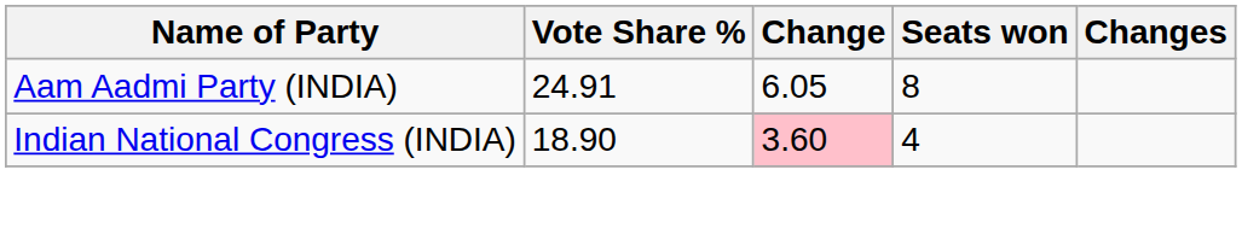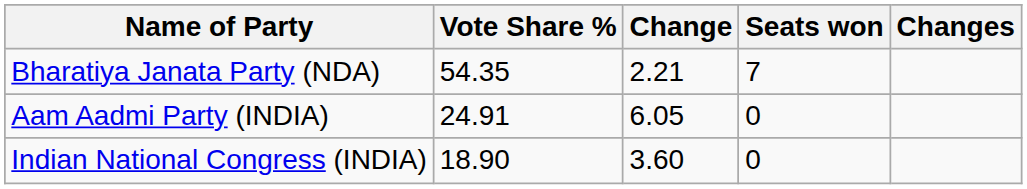 <table class="wikitable sortable">
 <tr>
 <th>Name of Party</th>
 <th>Vote Share % </th>
 <th>Change</th>
 <th>Seats won</th>
 <th>Changes</th>
 </tr>
 <tr>
+<td><a href='#'>Bharatiya Janata Party</a> (NDA)</td>
+<td>54.35</td>
+<td> 2.21</td>
+<td>7</td>
+<td></td>
+</tr>
+<tr>
 <td><a href='#'>Aam Aadmi Party</a> (INDIA)</td>
 <td>24.91</td>
 <td> 6.05</td>
-<td>8</td>
+<td>0</td>
 <td></td>
 </tr>
 <tr>
 <td><a href='#'>Indian National Congress</a> (INDIA)</td>
 <td>18.90</td>
-<td style="background: pink;"> 3.60</td>
-<td>4</td>
+<td> 3.60</td>
+<td>0</td>
 <td></td>
 </tr>
 </table>
